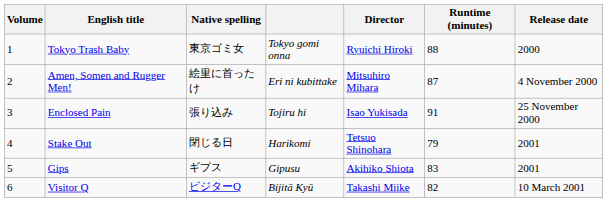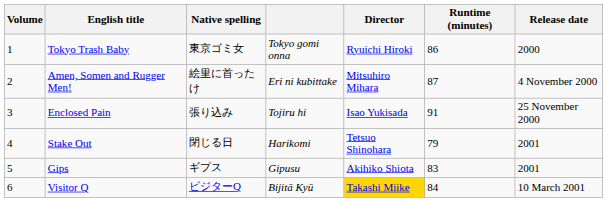 <table class="wikitable">
 <tr>
 <th>Volume</th>
 <th>English title</th>
 <th>Native spelling</th>
 <th></th>
 <th>Director</th>
 <th>Runtime (minutes)</th>
 <th>Release date</th>
 </tr>
 <tr>
 <td>1</td>
 <td><a href='#'>Tokyo Trash Baby</a></td>
 <td>東京ゴミ女</td>
 <td><em>Tokyo gomi onna</em></td>
 <td><a href='#'>Ryuichi Hiroki</a></td>
-<td>88</td>
+<td>86</td>
 <td>2000</td>
 </tr>
 <tr>
 <td>2</td>
 <td><a href='#'>Amen, Somen and Rugger Men!</a></td>
 <td>絵里に首ったけ</td>
 <td><em>Eri ni kubittake</em></td>
 <td><a href='#'>Mitsuhiro Mihara</a></td>
 <td>87</td>
 <td>4 November 2000</td>
 </tr>
 <tr>
 <td>3</td>
 <td><a href='#'>Enclosed Pain</a></td>
 <td>張り込み</td>
 <td><em>Tojiru hi</em></td>
 <td><a href='#'>Isao Yukisada</a></td>
 <td>91</td>
 <td>25 November 2000</td>
 </tr>
 <tr>
 <td>4</td>
 <td><a href='#'>Stake Out</a></td>
 <td>閉じる日</td>
 <td><em>Harikomi</em></td>
 <td><a href='#'>Tetsuo Shinohara</a></td>
 <td>79</td>
 <td>2001</td>
 </tr>
 <tr>
 <td>5</td>
 <td><a href='#'>Gips</a></td>
 <td>ギプス</td>
 <td><em>Gipusu</em></td>
 <td><a href='#'>Akihiko Shiota</a></td>
 <td>83</td>
 <td>2001</td>
 </tr>
 <tr>
 <td>6</td>
 <td><a href='#'>Visitor Q</a></td>
 <td><a href='#'>ビジターQ</a></td>
 <td><em>Bijitā Kyū</em></td>
-<td><a href='#'>Takashi Miike</a></td>
-<td>82</td>
+<td style="background: gold;"><a href='#'>Takashi Miike</a></td>
+<td>84</td>
 <td>10 March 2001</td>
 </tr>
 </table>
